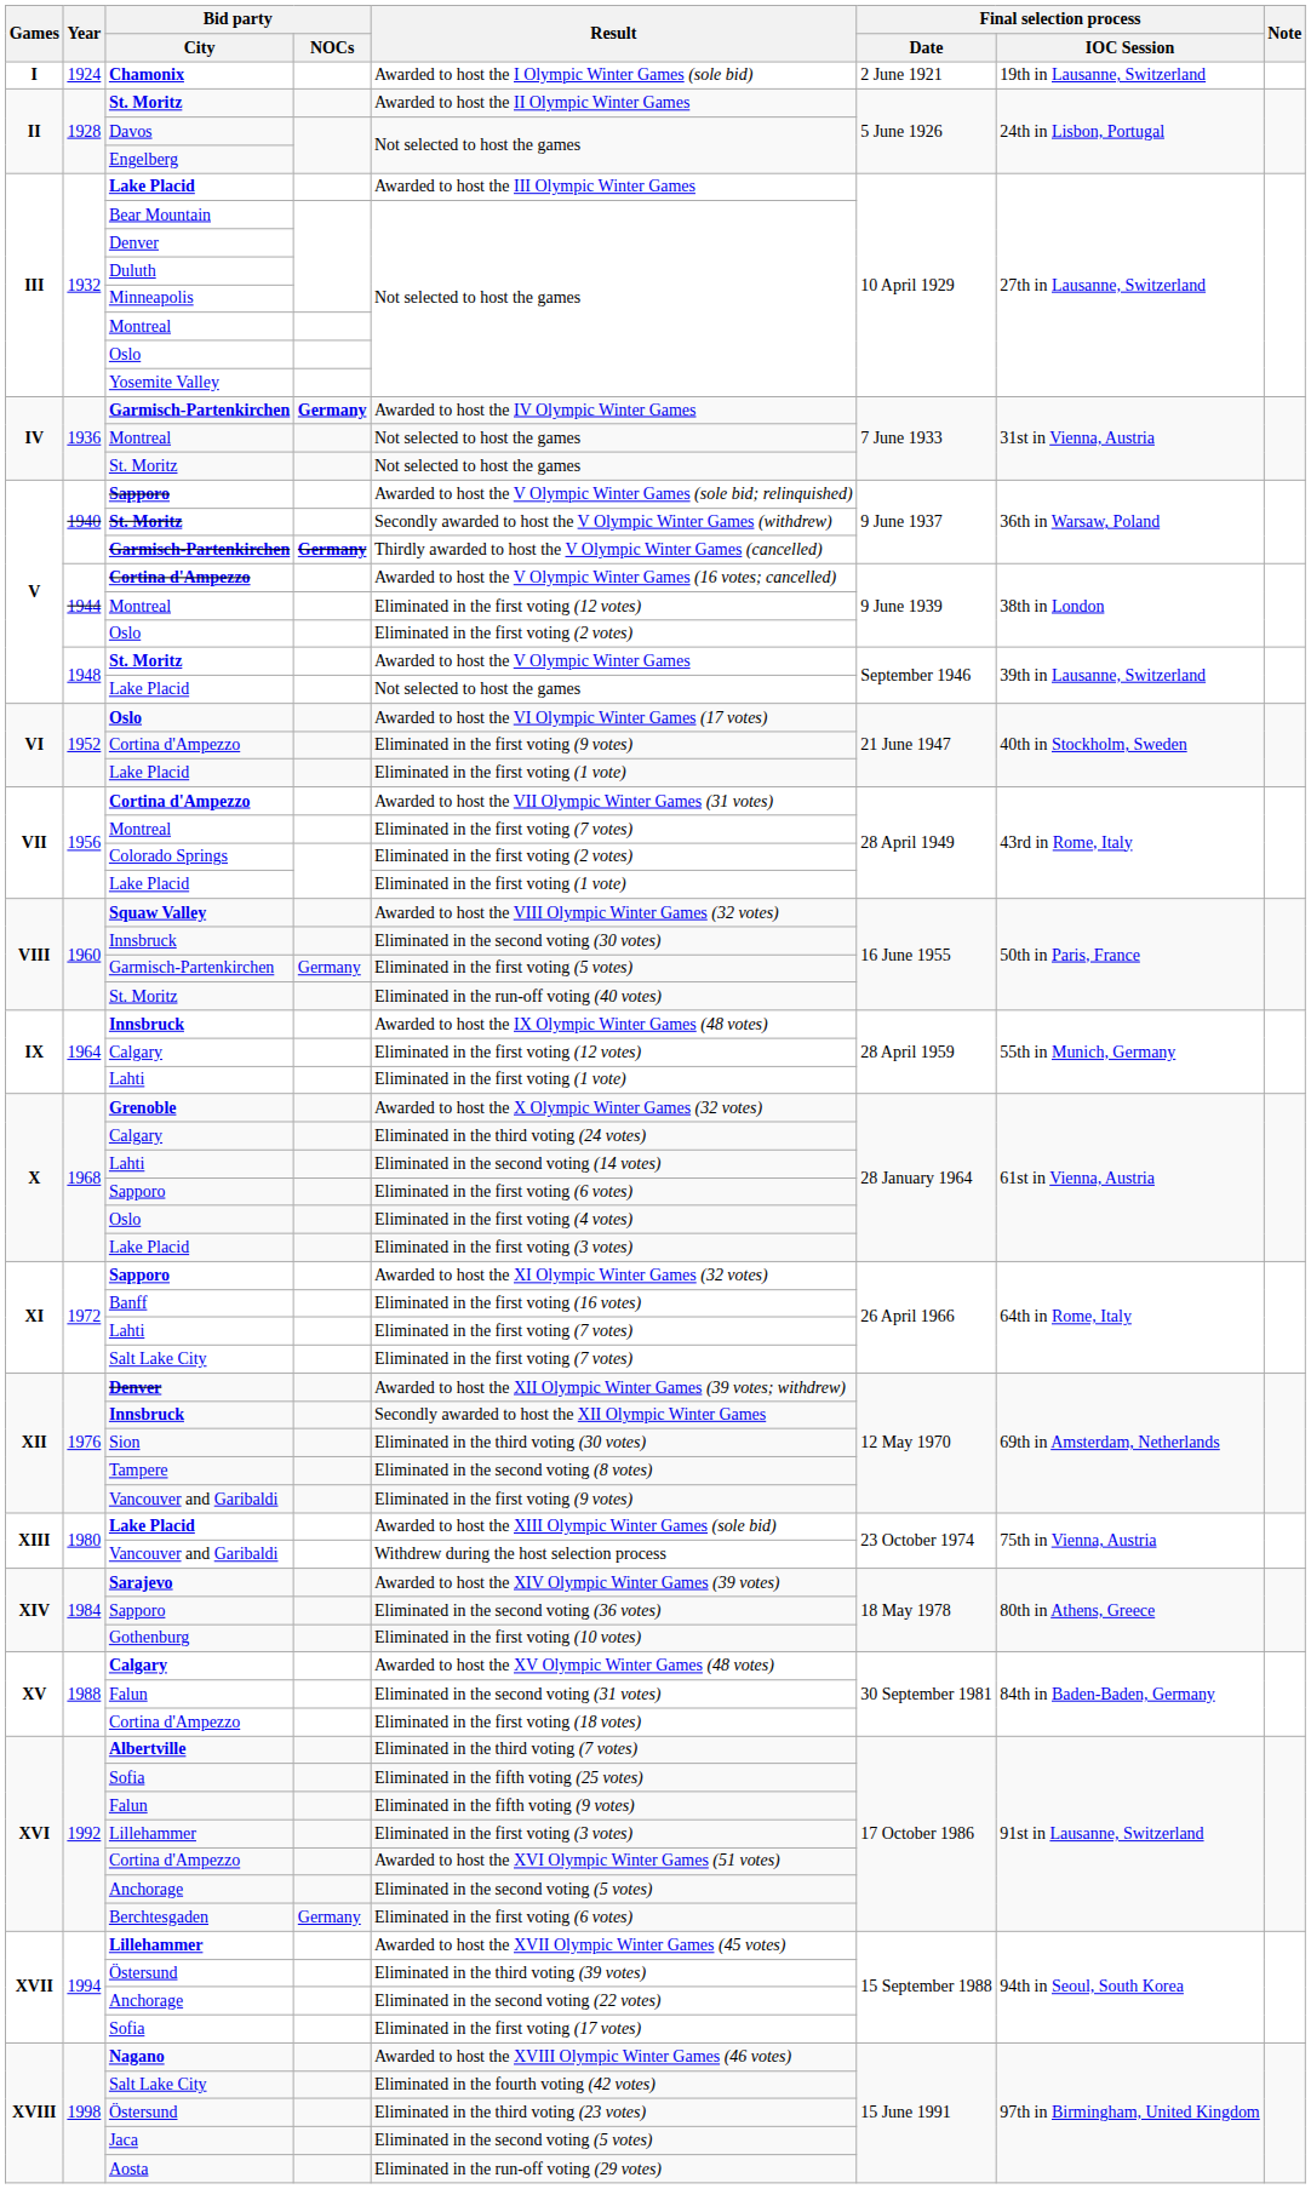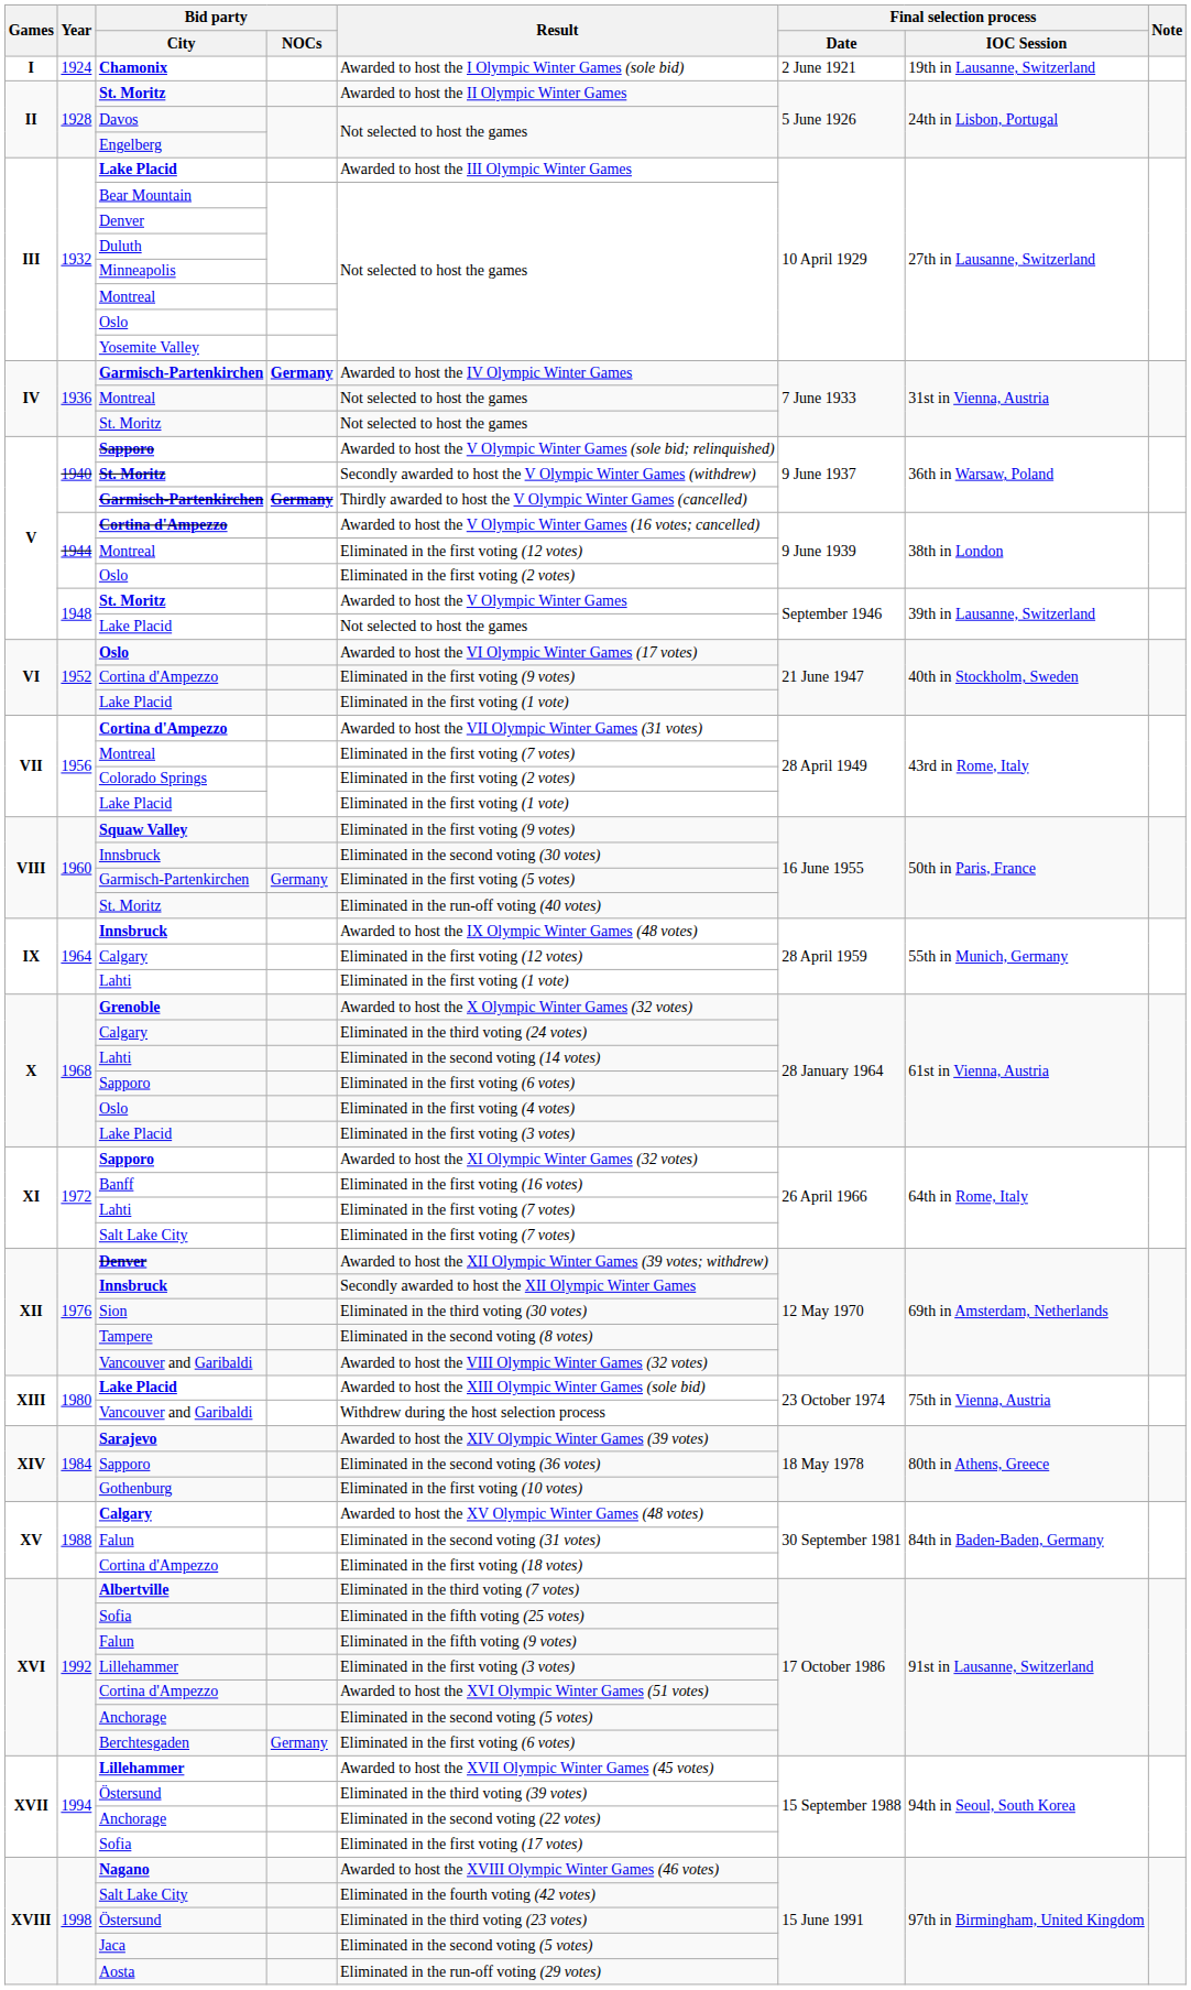 <table class="sortable wikitable" style="font-size:90%">
 <tr>
 <th rowspan=2>Games</th>
 <th rowspan=2>Year</th>
 <th colspan=2>Bid party</th>
 <th rowspan=2>Result</th>
 <th colspan=2>Final selection process</th>
 <th rowspan=2>Note</th>
 </tr>
 <tr>
 <th>City</th>
 <th>NOCs</th>
 <th>Date</th>
 <th>IOC Session</th>
 </tr>
 <tr bgcolor=white>
 <td align=center><strong>I</strong></td>
 <td align=center><a href='#'>1924</a></td>
 <td><strong><a href='#'>Chamonix</a></strong></td>
 <td><strong></strong></td>
 <td>Awarded to host the <a href='#'>I Olympic Winter Games</a> <em>(sole bid)</em></td>
 <td>2 June 1921</td>
 <td>19th in <a href='#'>Lausanne, Switzerland</a></td>
 <td align=center></td>
 </tr>
 <tr>
 <td rowspan=3 align=center><strong>II</strong></td>
 <td rowspan=3 align=center><a href='#'>1928</a></td>
 <td><strong><a href='#'>St. Moritz</a></strong></td>
 <td><strong></strong></td>
 <td>Awarded to host the <a href='#'>II Olympic Winter Games</a></td>
 <td rowspan=3>5 June 1926</td>
 <td rowspan=3>24th in <a href='#'>Lisbon, Portugal</a></td>
 <td rowspan=3 align=center></td>
 </tr>
 <tr>
 <td><a href='#'>Davos</a></td>
 <td rowspan="2"></td>
 <td rowspan="2">Not selected to host the games</td>
 </tr>
 <tr>
 <td><a href='#'>Engelberg</a></td>
 </tr>
 <tr bgcolor=white>
 <td rowspan=8 align=center><strong>III</strong></td>
 <td rowspan=8 align=center><a href='#'>1932</a></td>
 <td><strong><a href='#'>Lake Placid</a></strong></td>
 <td><strong></strong></td>
 <td>Awarded to host the <a href='#'>III Olympic Winter Games</a></td>
 <td rowspan=8>10 April 1929</td>
 <td rowspan=8>27th in <a href='#'>Lausanne, Switzerland</a></td>
 <td rowspan=8 align=center></td>
 </tr>
 <tr bgcolor=white>
 <td><a href='#'>Bear Mountain</a></td>
 <td rowspan="4"></td>
 <td rowspan="7">Not selected to host the games</td>
 </tr>
 <tr bgcolor=white>
 <td><a href='#'>Denver</a></td>
 </tr>
 <tr bgcolor=white>
 <td><a href='#'>Duluth</a></td>
 </tr>
 <tr bgcolor=white>
 <td><a href='#'>Minneapolis</a></td>
 </tr>
 <tr bgcolor=white>
 <td><a href='#'>Montreal</a></td>
 <td></td>
 </tr>
 <tr bgcolor=white>
 <td><a href='#'>Oslo</a></td>
 <td></td>
 </tr>
 <tr bgcolor=white>
 <td><a href='#'>Yosemite Valley</a></td>
 <td></td>
 </tr>
 <tr>
 <td rowspan=3 align=center><strong>IV</strong></td>
 <td rowspan=3 align=center><a href='#'>1936</a></td>
 <td><strong><a href='#'>Garmisch-Partenkirchen</a></strong></td>
 <td><strong> <a href='#'>Germany</a></strong></td>
 <td>Awarded to host the <a href='#'>IV Olympic Winter Games</a></td>
 <td rowspan=3>7 June 1933</td>
 <td rowspan=3>31st in <a href='#'>Vienna, Austria</a></td>
 <td rowspan=3 align=center></td>
 </tr>
 <tr>
 <td><a href='#'>Montreal</a></td>
 <td></td>
 <td>Not selected to host the games</td>
 </tr>
 <tr>
 <td><a href='#'>St. Moritz</a></td>
 <td></td>
 <td>Not selected to host the games</td>
 </tr>
 <tr bgcolor=white>
 <td rowspan=8 align=center><strong>V</strong></td>
 <td rowspan=3 align=center><s><a href='#'>1940</a></s></td>
 <td><strong><s><a href='#'>Sapporo</a></s></strong></td>
 <td><strong><s></s></strong></td>
 <td>Awarded to host the <a href='#'>V Olympic Winter Games</a> <em>(sole bid; relinquished)</em></td>
 <td rowspan=3>9 June 1937</td>
 <td rowspan=3>36th in <a href='#'>Warsaw, Poland</a></td>
 <td rowspan=3 align=center><br></td>
 </tr>
 <tr bgcolor=white>
 <td><s><strong><a href='#'>St. Moritz</a></strong></s></td>
 <td><s><strong></strong></s></td>
 <td>Secondly awarded to host the <a href='#'>V Olympic Winter Games</a> <em>(withdrew)</em></td>
 </tr>
 <tr bgcolor=white>
 <td><s><strong><a href='#'>Garmisch-Partenkirchen</a></strong></s></td>
 <td><s><strong> <a href='#'>Germany</a></strong></s></td>
 <td>Thirdly awarded to host the <a href='#'>V Olympic Winter Games</a> <em>(cancelled)</em></td>
 </tr>
 <tr bgcolor=white>
 <td rowspan=3 align=center><s><a href='#'>1944</a></s></td>
 <td><strong><s><a href='#'>Cortina d'Ampezzo</a></s></strong></td>
 <td><strong><s></s></strong></td>
 <td>Awarded to host the <a href='#'>V Olympic Winter Games</a> <em>(16 votes; cancelled)</em></td>
 <td rowspan=3>9 June 1939</td>
 <td rowspan=3>38th in <a href='#'>London</a></td>
 <td rowspan=3 align=center><br></td>
 </tr>
 <tr bgcolor=white>
 <td><a href='#'>Montreal</a></td>
 <td></td>
 <td>Eliminated in the first voting <em>(12 votes)</em></td>
 </tr>
 <tr bgcolor=white>
 <td><a href='#'>Oslo</a></td>
 <td></td>
 <td>Eliminated in the first voting <em>(2 votes)</em></td>
 </tr>
 <tr bgcolor=white>
 <td rowspan=2 align=center><a href='#'>1948</a></td>
 <td><strong><a href='#'>St. Moritz</a></strong></td>
 <td><strong></strong></td>
 <td>Awarded to host the <a href='#'>V Olympic Winter Games</a></td>
 <td rowspan=2>September 1946</td>
 <td rowspan=2>39th in <a href='#'>Lausanne, Switzerland</a></td>
 <td rowspan=2 align=center></td>
 </tr>
 <tr bgcolor=white>
 <td><a href='#'>Lake Placid</a></td>
 <td></td>
 <td>Not selected to host the games</td>
 </tr>
 <tr>
 <td rowspan=3 align=center><strong>VI</strong></td>
 <td rowspan=3 align=center><a href='#'>1952</a></td>
 <td><strong><a href='#'>Oslo</a></strong></td>
 <td><strong></strong></td>
 <td>Awarded to host the <a href='#'>VI Olympic Winter Games</a> <em>(17 votes)</em></td>
 <td rowspan=3>21 June 1947</td>
 <td rowspan=3>40th in <a href='#'>Stockholm, Sweden</a></td>
 <td rowspan=3 align=center></td>
 </tr>
 <tr>
 <td><a href='#'>Cortina d'Ampezzo</a></td>
 <td></td>
 <td>Eliminated in the first voting <em>(9 votes)</em></td>
 </tr>
 <tr>
 <td><a href='#'>Lake Placid</a></td>
 <td></td>
 <td>Eliminated in the first voting <em>(1 vote)</em></td>
 </tr>
 <tr bgcolor=white>
 <td rowspan=4 align=center><strong>VII</strong></td>
 <td rowspan=4 align=center><a href='#'>1956</a></td>
 <td><strong><a href='#'>Cortina d'Ampezzo</a></strong></td>
 <td><strong></strong></td>
 <td>Awarded to host the <a href='#'>VII Olympic Winter Games</a> <em>(31 votes)</em></td>
 <td rowspan=4>28 April 1949</td>
 <td rowspan=4>43rd in <a href='#'>Rome, Italy</a></td>
 <td rowspan=4 align=center></td>
 </tr>
 <tr bgcolor=white>
 <td><a href='#'>Montreal</a></td>
 <td></td>
 <td>Eliminated in the first voting <em>(7 votes)</em></td>
 </tr>
 <tr bgcolor=white>
 <td><a href='#'>Colorado Springs</a></td>
 <td rowspan="2"></td>
 <td>Eliminated in the first voting <em>(2 votes)</em></td>
 </tr>
 <tr bgcolor=white>
 <td><a href='#'>Lake Placid</a></td>
 <td>Eliminated in the first voting <em>(1 vote)</em></td>
 </tr>
 <tr>
 <td rowspan=4 align=center><strong>VIII</strong></td>
 <td rowspan=4 align=center><a href='#'>1960</a></td>
 <td><strong><a href='#'>Squaw Valley</a></strong></td>
 <td><strong></strong></td>
-<td>Awarded to host the <a href='#'>VIII Olympic Winter Games</a> <em>(32 votes)</em></td>
+<td>Eliminated in the first voting <em>(9 votes)</em></td>
 <td rowspan=4>16 June 1955</td>
 <td rowspan=4>50th in <a href='#'>Paris, France</a></td>
 <td rowspan=4 align=center></td>
 </tr>
 <tr>
 <td><a href='#'>Innsbruck</a></td>
 <td></td>
 <td>Eliminated in the second voting <em>(30 votes)</em></td>
 </tr>
 <tr>
 <td><a href='#'>Garmisch-Partenkirchen</a></td>
 <td> <a href='#'>Germany</a></td>
 <td>Eliminated in the first voting <em>(5 votes)</em></td>
 </tr>
 <tr>
 <td><a href='#'>St. Moritz</a></td>
 <td></td>
 <td>Eliminated in the run-off voting <em>(40 votes)</em></td>
 </tr>
 <tr bgcolor=white>
 <td rowspan=3 align=center><strong>IX</strong></td>
 <td rowspan=3 align=center><a href='#'>1964</a></td>
 <td><strong><a href='#'>Innsbruck</a></strong></td>
 <td><strong></strong></td>
 <td>Awarded to host the <a href='#'>IX Olympic Winter Games</a> <em>(48 votes)</em></td>
 <td rowspan=3>28 April 1959</td>
 <td rowspan=3>55th in <a href='#'>Munich, Germany</a></td>
 <td rowspan=3 align=center></td>
 </tr>
 <tr bgcolor=white>
 <td><a href='#'>Calgary</a></td>
 <td></td>
 <td>Eliminated in the first voting <em>(12 votes)</em></td>
 </tr>
 <tr bgcolor=white>
 <td><a href='#'>Lahti</a></td>
 <td></td>
 <td>Eliminated in the first voting <em>(1 vote)</em></td>
 </tr>
 <tr>
 <td rowspan=6 align=center><strong>X</strong></td>
 <td rowspan=6 align=center><a href='#'>1968</a></td>
 <td><strong><a href='#'>Grenoble</a></strong></td>
 <td><strong></strong></td>
 <td>Awarded to host the <a href='#'>X Olympic Winter Games</a> <em>(32 votes)</em></td>
 <td rowspan=6>28 January 1964</td>
 <td rowspan=6>61st in <a href='#'>Vienna, Austria</a></td>
 <td rowspan=6 align=center></td>
 </tr>
 <tr>
 <td><a href='#'>Calgary</a></td>
 <td></td>
 <td>Eliminated in the third voting <em>(24 votes)</em></td>
 </tr>
 <tr>
 <td><a href='#'>Lahti</a></td>
 <td></td>
 <td>Eliminated in the second voting <em>(14 votes)</em></td>
 </tr>
 <tr>
 <td><a href='#'>Sapporo</a></td>
 <td></td>
 <td>Eliminated in the first voting <em>(6 votes)</em></td>
 </tr>
 <tr>
 <td><a href='#'>Oslo</a></td>
 <td></td>
 <td>Eliminated in the first voting <em>(4 votes)</em></td>
 </tr>
 <tr>
 <td><a href='#'>Lake Placid</a></td>
 <td></td>
 <td>Eliminated in the first voting <em>(3 votes)</em></td>
 </tr>
 <tr bgcolor=white>
 <td rowspan=4 align=center><strong>XI</strong></td>
 <td rowspan=4 align=center><a href='#'>1972</a></td>
 <td><strong><a href='#'>Sapporo</a></strong></td>
 <td><strong></strong></td>
 <td>Awarded to host the <a href='#'>XI Olympic Winter Games</a> <em>(32 votes)</em></td>
 <td rowspan=4>26 April 1966</td>
 <td rowspan=4>64th in <a href='#'>Rome, Italy</a></td>
 <td rowspan=4 align=center></td>
 </tr>
 <tr bgcolor=white>
 <td><a href='#'>Banff</a></td>
 <td></td>
 <td>Eliminated in the first voting <em>(16 votes)</em></td>
 </tr>
 <tr bgcolor=white>
 <td><a href='#'>Lahti</a></td>
 <td></td>
 <td>Eliminated in the first voting <em>(7 votes)</em></td>
 </tr>
 <tr bgcolor=white>
 <td><a href='#'>Salt Lake City</a></td>
 <td></td>
 <td>Eliminated in the first voting <em>(7 votes)</em></td>
 </tr>
 <tr>
 <td rowspan=5 align=center><strong>XII</strong></td>
 <td rowspan=5 align=center><a href='#'>1976</a></td>
 <td><strong><s><a href='#'>Denver</a></s></strong></td>
 <td><strong><s></s></strong></td>
 <td>Awarded to host the <a href='#'>XII Olympic Winter Games</a> <em>(39 votes; withdrew)</em></td>
 <td rowspan=5>12 May 1970</td>
 <td rowspan=5>69th in <a href='#'>Amsterdam, Netherlands</a></td>
 <td rowspan=5 align=center></td>
 </tr>
 <tr>
 <td><strong><a href='#'>Innsbruck</a></strong></td>
 <td><strong></strong></td>
 <td>Secondly awarded to host the <a href='#'>XII Olympic Winter Games</a></td>
 </tr>
 <tr>
 <td><a href='#'>Sion</a></td>
 <td></td>
 <td>Eliminated in the third voting <em>(30 votes)</em></td>
 </tr>
 <tr>
 <td><a href='#'>Tampere</a></td>
 <td></td>
 <td>Eliminated in the second voting <em>(8 votes)</em></td>
 </tr>
 <tr>
 <td><a href='#'>Vancouver</a> and <a href='#'>Garibaldi</a></td>
 <td></td>
-<td>Eliminated in the first voting <em>(9 votes)</em></td>
+<td>Awarded to host the <a href='#'>VIII Olympic Winter Games</a> <em>(32 votes)</em></td>
 </tr>
 <tr bgcolor=white>
 <td rowspan=2 align=center><strong>XIII</strong></td>
 <td rowspan=2 align=center><a href='#'>1980</a></td>
 <td><strong><a href='#'>Lake Placid</a></strong></td>
 <td><strong></strong></td>
 <td>Awarded to host the <a href='#'>XIII Olympic Winter Games</a> <em>(sole bid)</em></td>
 <td rowspan=2>23 October 1974</td>
 <td rowspan=2>75th in <a href='#'>Vienna, Austria</a></td>
 <td rowspan=2 align=center></td>
 </tr>
 <tr bgcolor=white>
 <td><a href='#'>Vancouver</a> and <a href='#'>Garibaldi</a></td>
 <td></td>
 <td>Withdrew during the host selection process</td>
 </tr>
 <tr>
 <td rowspan=3 align=center><strong>XIV</strong></td>
 <td rowspan=3 align=center><a href='#'>1984</a></td>
 <td><strong><a href='#'>Sarajevo</a></strong></td>
 <td><strong></strong></td>
 <td>Awarded to host the <a href='#'>XIV Olympic Winter Games</a> <em>(39 votes)</em></td>
 <td rowspan=3>18 May 1978</td>
 <td rowspan=3>80th in <a href='#'>Athens, Greece</a></td>
 <td rowspan=3 align=center></td>
 </tr>
 <tr>
 <td><a href='#'>Sapporo</a></td>
 <td></td>
 <td>Eliminated in the second voting <em>(36 votes)</em></td>
 </tr>
 <tr>
 <td><a href='#'>Gothenburg</a></td>
 <td></td>
 <td>Eliminated in the first voting <em>(10 votes)</em></td>
 </tr>
 <tr bgcolor=white>
 <td rowspan=3 align=center><strong>XV</strong></td>
 <td rowspan=3 align=center><a href='#'>1988</a></td>
 <td><strong><a href='#'>Calgary</a></strong></td>
 <td><strong></strong></td>
 <td>Awarded to host the <a href='#'>XV Olympic Winter Games</a> <em>(48 votes)</em></td>
 <td rowspan=3>30 September 1981</td>
 <td rowspan=3>84th in <a href='#'>Baden-Baden, Germany</a></td>
 <td rowspan=3 align=center></td>
 </tr>
 <tr bgcolor=white>
 <td><a href='#'>Falun</a></td>
 <td></td>
 <td>Eliminated in the second voting <em>(31 votes)</em></td>
 </tr>
 <tr bgcolor=white>
 <td><a href='#'>Cortina d'Ampezzo</a></td>
 <td></td>
 <td>Eliminated in the first voting <em>(18 votes)</em></td>
 </tr>
 <tr>
 <td rowspan=7 align=center><strong>XVI</strong></td>
 <td rowspan=7 align=center><a href='#'>1992</a></td>
 <td><strong><a href='#'>Albertville</a></strong></td>
 <td><strong></strong></td>
 <td>Eliminated in the third voting <em>(7 votes)</em></td>
 <td rowspan=7>17 October 1986</td>
 <td rowspan=7>91st in <a href='#'>Lausanne, Switzerland</a></td>
 <td rowspan=7 align=center></td>
 </tr>
 <tr>
 <td><a href='#'>Sofia</a></td>
 <td></td>
 <td>Eliminated in the fifth voting <em>(25 votes)</em></td>
 </tr>
 <tr>
 <td><a href='#'>Falun</a></td>
 <td></td>
 <td>Eliminated in the fifth voting <em>(9 votes)</em></td>
 </tr>
 <tr>
 <td><a href='#'>Lillehammer</a></td>
 <td></td>
 <td>Eliminated in the first voting <em>(3 votes)</em></td>
 </tr>
 <tr>
 <td><a href='#'>Cortina d'Ampezzo</a></td>
 <td></td>
 <td>Awarded to host the <a href='#'>XVI Olympic Winter Games</a> <em>(51 votes)</em></td>
 </tr>
 <tr>
 <td><a href='#'>Anchorage</a></td>
 <td></td>
 <td>Eliminated in the second voting <em>(5 votes)</em></td>
 </tr>
 <tr>
 <td><a href='#'>Berchtesgaden</a></td>
 <td> <a href='#'>Germany</a></td>
 <td>Eliminated in the first voting <em>(6 votes)</em></td>
 </tr>
 <tr bgcolor=white>
 <td rowspan=4 align=center><strong>XVII</strong></td>
 <td rowspan=4 align=center><a href='#'>1994</a></td>
 <td><strong><a href='#'>Lillehammer</a></strong></td>
 <td><strong></strong></td>
 <td>Awarded to host the <a href='#'>XVII Olympic Winter Games</a> <em>(45 votes)</em></td>
 <td rowspan=4>15 September 1988</td>
 <td rowspan=4>94th in <a href='#'>Seoul, South Korea</a></td>
 <td rowspan=4 align=center></td>
 </tr>
 <tr bgcolor=white>
 <td><a href='#'>Östersund</a></td>
 <td></td>
 <td>Eliminated in the third voting <em>(39 votes)</em></td>
 </tr>
 <tr bgcolor=white>
 <td><a href='#'>Anchorage</a></td>
 <td></td>
 <td>Eliminated in the second voting <em>(22 votes)</em></td>
 </tr>
 <tr bgcolor=white>
 <td><a href='#'>Sofia</a></td>
 <td></td>
 <td>Eliminated in the first voting <em>(17 votes)</em></td>
 </tr>
 <tr>
 <td rowspan=5 align=center><strong>XVIII</strong></td>
 <td rowspan=5 align=center><a href='#'>1998</a></td>
 <td><strong><a href='#'>Nagano</a></strong></td>
 <td><strong></strong></td>
 <td>Awarded to host the <a href='#'>XVIII Olympic Winter Games</a> <em>(46 votes)</em></td>
 <td rowspan=5>15 June 1991</td>
 <td rowspan=5>97th in <a href='#'>Birmingham, United Kingdom</a></td>
 <td rowspan=5 align=center></td>
 </tr>
 <tr>
 <td><a href='#'>Salt Lake City</a></td>
 <td></td>
 <td>Eliminated in the fourth voting <em>(42 votes)</em></td>
 </tr>
 <tr>
 <td><a href='#'>Östersund</a></td>
 <td></td>
 <td>Eliminated in the third voting <em>(23 votes)</em></td>
 </tr>
 <tr>
 <td><a href='#'>Jaca</a></td>
 <td></td>
 <td>Eliminated in the second voting <em>(5 votes)</em></td>
 </tr>
 <tr>
 <td><a href='#'>Aosta</a></td>
 <td></td>
 <td>Eliminated in the run-off voting <em>(29 votes)</em></td>
 </tr>
 </table>
